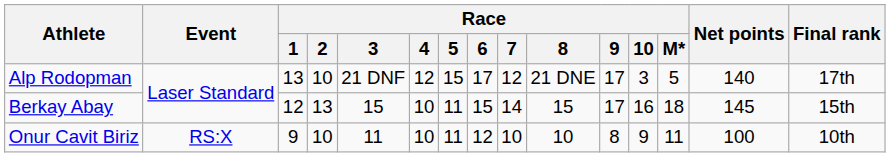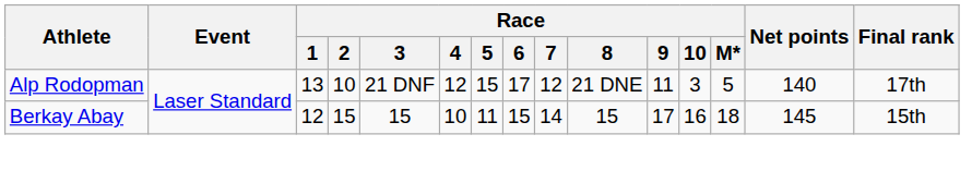 <table class="wikitable">
 <tr>
 <th rowspan="2">Athlete</th>
 <th rowspan="2">Event</th>
 <th colspan=11>Race</th>
 <th rowspan=2>Net points</th>
 <th rowspan=2>Final rank</th>
 </tr>
 <tr>
 <th>1</th>
 <th>2</th>
 <th>3</th>
 <th>4</th>
 <th>5</th>
 <th>6</th>
 <th>7</th>
 <th>8</th>
 <th>9</th>
 <th>10</th>
 <th>M*</th>
 </tr>
 <tr align=center>
 <td align=left><a href='#'>Alp Rodopman</a></td>
 <td rowspan=2><a href='#'>Laser Standard</a></td>
 <td>13</td>
 <td>10</td>
 <td>21 DNF</td>
 <td>12</td>
 <td>15</td>
 <td>17</td>
 <td>12</td>
 <td>21 DNE</td>
-<td>17</td>
+<td>11</td>
 <td>3</td>
 <td>5</td>
 <td>140</td>
 <td>17th</td>
 </tr>
 <tr align=center>
 <td align=left><a href='#'>Berkay Abay</a></td>
 <td>12</td>
-<td>13</td>
+<td>15</td>
 <td>15</td>
 <td>10</td>
 <td>11</td>
 <td>15</td>
 <td>14</td>
 <td>15</td>
 <td>17</td>
 <td>16</td>
 <td>18</td>
 <td>145</td>
 <td>15th</td>
 </tr>
-<tr align=center>
-<td align=left><a href='#'>Onur Cavit Biriz</a></td>
-<td><a href='#'>RS:X</a></td>
-<td>9</td>
-<td>10</td>
-<td>11</td>
-<td>10</td>
-<td>11</td>
-<td>12</td>
-<td>10</td>
-<td>10</td>
-<td>8</td>
-<td>9</td>
-<td>11</td>
-<td>100</td>
-<td>10th</td>
-</tr>
 </table>
